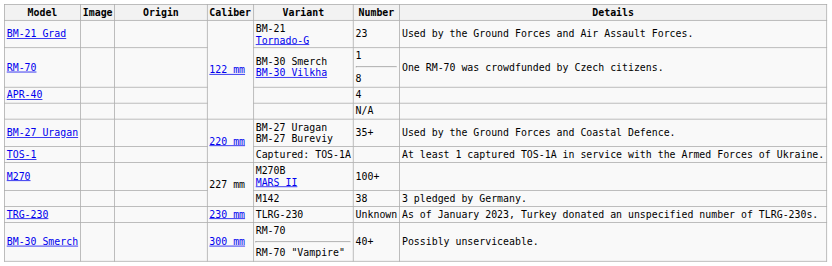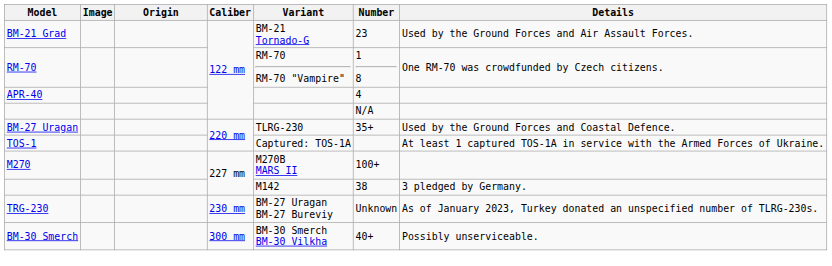 <table class="wikitable sortable">
 <tr>
 <th>Model</th>
 <th>Image</th>
 <th style="width:115px;">Origin</th>
 <th>Caliber</th>
 <th>Variant</th>
 <th>Number</th>
 <th>Details</th>
 </tr>
 <tr>
 <td><a href='#'>BM-21 Grad</a></td>
 <td><br></td>
 <td><br><br></td>
 <td rowspan="4"><a href='#'>122 mm</a></td>
 <td>BM-21<br><a href='#'>Tornado-G</a></td>
 <td>23</td>
 <td>Used by the Ground Forces and Air Assault Forces.</td>
 </tr>
 <tr>
 <td><a href='#'>RM-70</a></td>
 <td></td>
 <td><br></td>
-<td>BM-30 Smerch<br><a href='#'>BM-30 Vilkha</a></td>
+<td>RM-70<hr>RM-70 "Vampire"</td>
 <td>1<hr>8</td>
 <td>One RM-70 was crowdfunded by Czech citizens.</td>
 </tr>
 <tr>
 <td><a href='#'>APR-40</a></td>
 <td></td>
 <td></td>
 <td></td>
 <td>4</td>
 <td></td>
 </tr>
 <tr>
 <td></td>
 <td></td>
 <td></td>
 <td></td>
 <td>N/A</td>
 <td></td>
 </tr>
 <tr>
 <td><a href='#'>BM-27 Uragan</a></td>
 <td></td>
 <td><br></td>
 <td rowspan="2"><a href='#'>220 mm</a></td>
-<td>BM-27 Uragan<br>BM-27 Bureviy</td>
+<td>TLRG-230</td>
 <td>35+</td>
 <td>Used by the Ground Forces and Coastal Defence.</td>
 </tr>
 <tr>
 <td><a href='#'>TOS-1</a></td>
 <td></td>
 <td><br></td>
 <td>Captured: TOS-1A</td>
 <td></td>
 <td>At least 1 captured TOS-1A in service with the Armed Forces of Ukraine.</td>
 </tr>
 <tr>
 <td><a href='#'>M270</a></td>
 <td></td>
 <td></td>
 <td rowspan="2">227 mm</td>
 <td>M270B<br><a href='#'>MARS II</a></td>
 <td>100+</td>
 <td></td>
 </tr>
 <tr>
 <td></td>
 <td></td>
 <td></td>
 <td>M142</td>
 <td>38</td>
 <td>3 pledged by Germany.</td>
 </tr>
 <tr>
 <td><a href='#'>TRG-230</a></td>
 <td></td>
 <td></td>
 <td><a href='#'>230 mm</a></td>
-<td>TLRG-230</td>
+<td>BM-27 Uragan<br>BM-27 Bureviy</td>
 <td>Unknown</td>
 <td>As of January 2023, Turkey donated an unspecified number of TLRG-230s.</td>
 </tr>
 <tr>
 <td><a href='#'>BM-30 Smerch</a></td>
 <td><br></td>
 <td><br></td>
 <td><a href='#'>300 mm</a></td>
-<td>RM-70<hr>RM-70 "Vampire"</td>
+<td>BM-30 Smerch<br><a href='#'>BM-30 Vilkha</a></td>
 <td>40+</td>
 <td>Possibly unserviceable.</td>
 </tr>
 </table>
